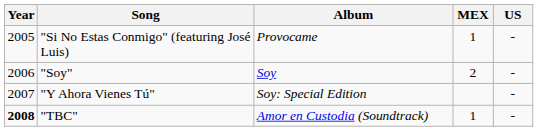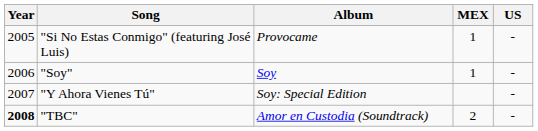 <table class="wikitable">
 <tr>
 <th align="left" valign="top">Year</th>
 <th align="left" valign="top" width="230">Song</th>
 <th align="left" valign="top" width="100">Album</th>
 <th align="center" valign="top" width="40">MEX</th>
 <th align="center" valign="top" width="40">US</th>
 </tr>
 <tr>
 <td align="left" valign="top">2005</td>
 <td align="left" valign="top" width="250">"Si No Estas Conmigo" (featuring José Luis)</td>
 <td align="left" valign="top" width="230"><em>Provocame</em></td>
 <td align="center" valign="top" width="40">1</td>
 <td align="center" valign="top" width="40">-</td>
 </tr>
 <tr>
 <td align="left" valign="top">2006</td>
 <td align="left" valign="top" width="230">"Soy"</td>
 <td align="left" valign="top" width="230"><em><a href='#'>Soy</a></em></td>
-<td align="center" valign="top" width="40">2</td>
+<td align="center" valign="top" width="40">1</td>
 <td align="center" valign="top" width="40">-</td>
 </tr>
 <tr>
 <td align="left" valign="top">2007</td>
 <td align="left" valign="top" width="230">"Y Ahora Vienes Tú"</td>
 <td align="left" valign="top" width="230"><em>Soy: Special Edition</em></td>
 <td align="center" valign="top" width="40"></td>
 <td align="center" valign="top" width="40">-</td>
 </tr>
 <tr>
 <td align="left" valign="top"><strong>2008</strong></td>
 <td align="left" valign="top" width="230">"TBC"</td>
 <td align="left" valign="top" width="230"><em><a href='#'>Amor en Custodia</a> (Soundtrack)</em></td>
-<td align="center" valign="top" width="40">1</td>
+<td align="center" valign="top" width="40">2</td>
 <td align="center" valign="top" width="40">-</td>
 </tr>
 </table>
